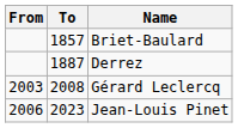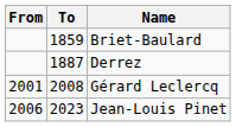 <table class="wikitable">
 <tr>
 <th>From</th>
 <th>To</th>
 <th>Name</th>
 </tr>
 <tr>
 <td></td>
-<td>1857</td>
+<td>1859</td>
 <td>Briet-Baulard</td>
 </tr>
 <tr>
 <td></td>
 <td>1887</td>
 <td>Derrez</td>
 </tr>
 <tr>
-<td>2003</td>
+<td>2001</td>
 <td>2008</td>
 <td>Gérard Leclercq</td>
 </tr>
 <tr>
 <td>2006</td>
 <td>2023</td>
 <td>Jean-Louis Pinet</td>
 </tr>
 </table>
